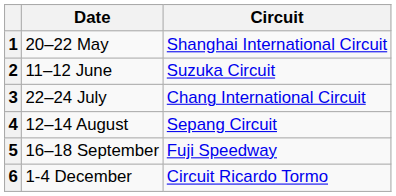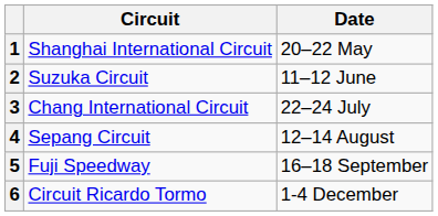 <table class="wikitable">
 <tr>
 <th></th>
+<th>Circuit</th>
 <th>Date</th>
-<th>Circuit</th>
 </tr>
 <tr>
 <th>1</th>
+<td> <a href='#'>Shanghai International Circuit</a></td>
 <td>20–22 May</td>
-<td> <a href='#'>Shanghai International Circuit</a></td>
 </tr>
 <tr>
 <th>2</th>
+<td> <a href='#'>Suzuka Circuit</a></td>
 <td>11–12 June</td>
-<td> <a href='#'>Suzuka Circuit</a></td>
 </tr>
 <tr>
 <th>3</th>
+<td> <a href='#'>Chang International Circuit</a></td>
 <td>22–24 July</td>
-<td> <a href='#'>Chang International Circuit</a></td>
 </tr>
 <tr>
 <th>4</th>
+<td> <a href='#'>Sepang Circuit</a></td>
 <td>12–14 August</td>
-<td> <a href='#'>Sepang Circuit</a></td>
 </tr>
 <tr>
 <th>5</th>
+<td> <a href='#'>Fuji Speedway</a></td>
 <td>16–18 September</td>
-<td> <a href='#'>Fuji Speedway</a></td>
 </tr>
 <tr>
 <th>6</th>
+<td> <a href='#'>Circuit Ricardo Tormo</a></td>
 <td>1-4 December</td>
-<td> <a href='#'>Circuit Ricardo Tormo</a></td>
 </tr>
 </table>
